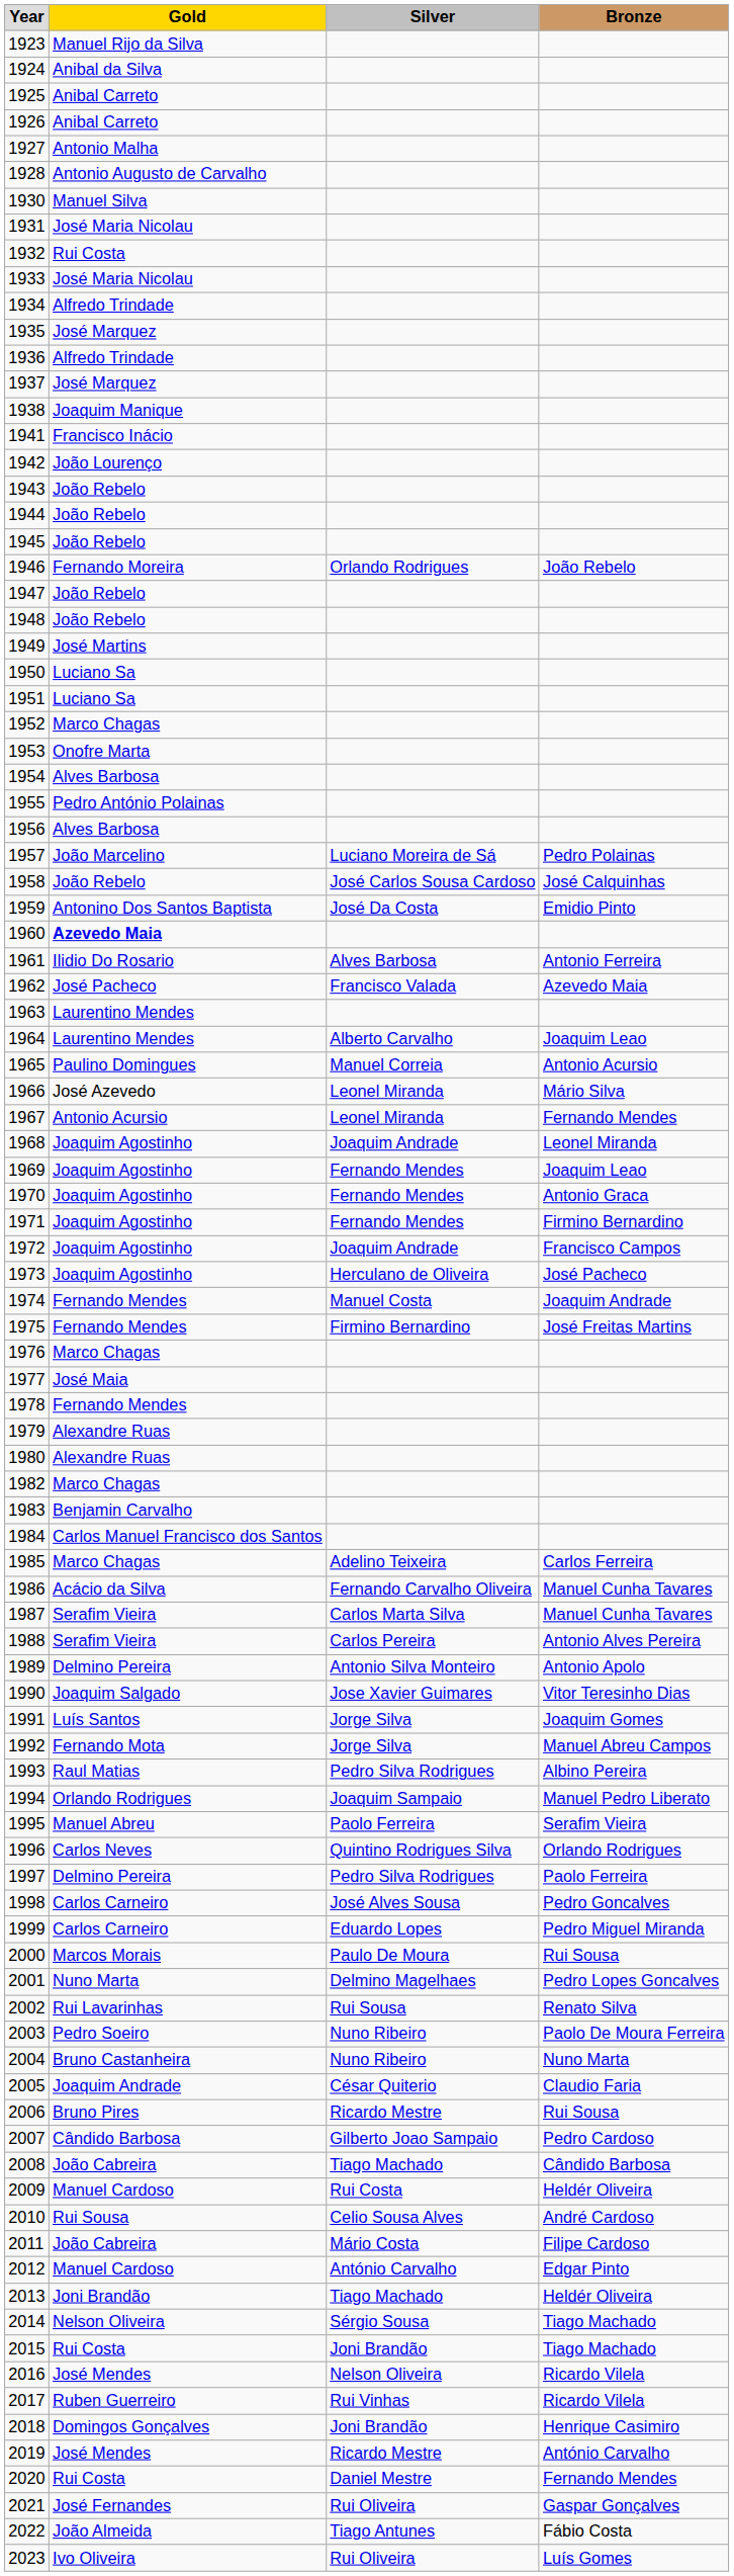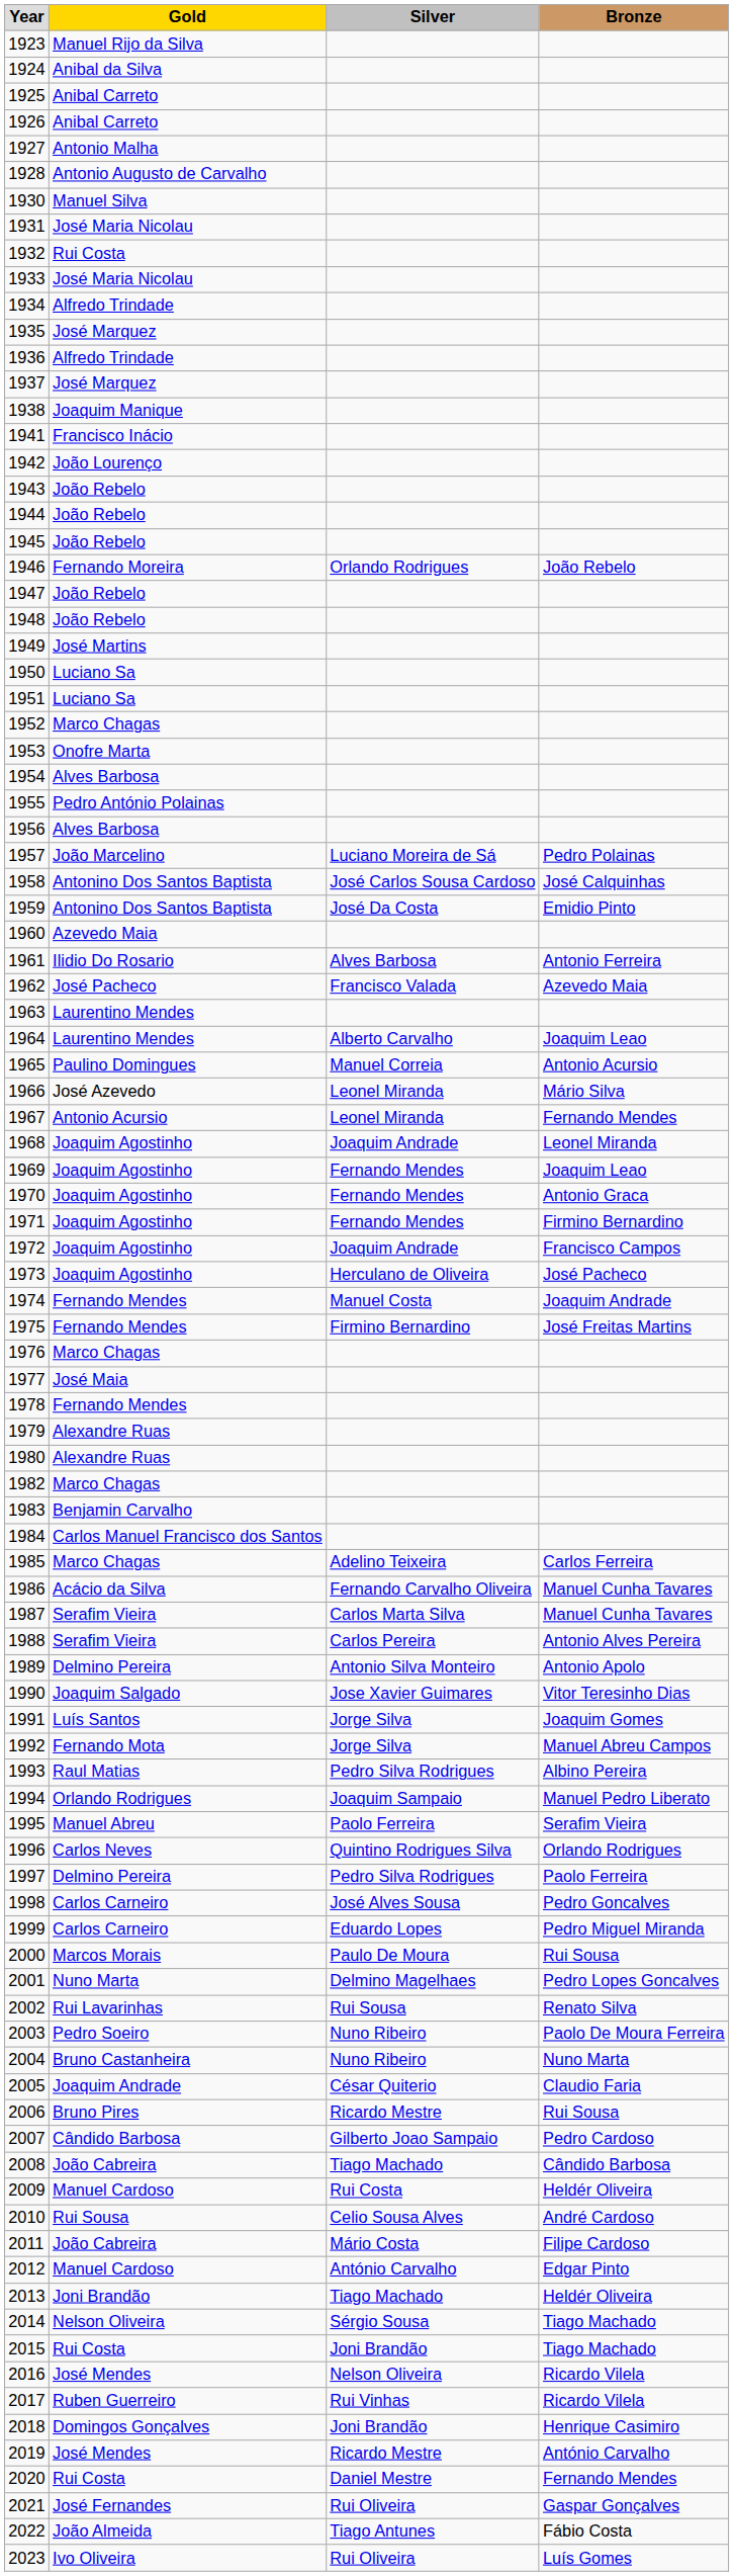 <table class="wikitable" style="text-align:left;">
 <tr style="text-align:center; background:#e4e4e4; font-weight:bold;">
 <td style="background:#ddd; ">Year</td>
 <td style="background:gold; ">Gold</td>
 <td style="background:silver; ">Silver</td>
 <td style="background:#c96; ">Bronze</td>
 </tr>
 <tr>
 <td>1923</td>
 <td><a href='#'>Manuel Rijo da Silva</a></td>
 <td></td>
 <td></td>
 </tr>
 <tr>
 <td>1924</td>
 <td><a href='#'>Anibal da Silva</a></td>
 <td></td>
 <td></td>
 </tr>
 <tr>
 <td>1925</td>
 <td><a href='#'>Anibal Carreto</a></td>
 <td></td>
 <td></td>
 </tr>
 <tr>
 <td>1926</td>
 <td><a href='#'>Anibal Carreto</a></td>
 <td></td>
 <td></td>
 </tr>
 <tr>
 <td>1927</td>
 <td><a href='#'>Antonio Malha</a></td>
 <td></td>
 <td></td>
 </tr>
 <tr>
 <td>1928</td>
 <td><a href='#'>Antonio Augusto de Carvalho</a></td>
 <td></td>
 <td></td>
 </tr>
 <tr>
 <td>1930</td>
 <td><a href='#'>Manuel Silva</a></td>
 <td></td>
 <td></td>
 </tr>
 <tr>
 <td>1931</td>
 <td><a href='#'>José Maria Nicolau</a></td>
 <td></td>
 <td></td>
 </tr>
 <tr>
 <td>1932</td>
 <td><a href='#'>Rui Costa</a></td>
 <td></td>
 <td></td>
 </tr>
 <tr>
 <td>1933</td>
 <td><a href='#'>José Maria Nicolau</a></td>
 <td></td>
 <td></td>
 </tr>
 <tr>
 <td>1934</td>
 <td><a href='#'>Alfredo Trindade</a></td>
 <td></td>
 <td></td>
 </tr>
 <tr>
 <td>1935</td>
 <td><a href='#'>José Marquez</a></td>
 <td></td>
 <td></td>
 </tr>
 <tr>
 <td>1936</td>
 <td><a href='#'>Alfredo Trindade</a></td>
 <td></td>
 <td></td>
 </tr>
 <tr>
 <td>1937</td>
 <td><a href='#'>José Marquez</a></td>
 <td></td>
 <td></td>
 </tr>
 <tr>
 <td>1938</td>
 <td><a href='#'>Joaquim Manique</a></td>
 <td></td>
 <td></td>
 </tr>
 <tr>
 <td>1941</td>
 <td><a href='#'>Francisco Inácio</a></td>
 <td></td>
 <td></td>
 </tr>
 <tr>
 <td>1942</td>
 <td><a href='#'>João Lourenço</a></td>
 <td></td>
 <td></td>
 </tr>
 <tr>
 <td>1943</td>
 <td><a href='#'>João Rebelo</a></td>
 <td></td>
 <td></td>
 </tr>
 <tr>
 <td>1944</td>
 <td><a href='#'>João Rebelo</a></td>
 <td></td>
 <td></td>
 </tr>
 <tr>
 <td>1945</td>
 <td><a href='#'>João Rebelo</a></td>
 <td></td>
 <td></td>
 </tr>
 <tr>
 <td>1946</td>
 <td><a href='#'>Fernando Moreira</a></td>
 <td><a href='#'>Orlando Rodrigues</a></td>
 <td><a href='#'>João Rebelo</a></td>
 </tr>
 <tr>
 <td>1947</td>
 <td><a href='#'>João Rebelo</a></td>
 <td></td>
 <td></td>
 </tr>
 <tr>
 <td>1948</td>
 <td><a href='#'>João Rebelo</a></td>
 <td></td>
 <td></td>
 </tr>
 <tr>
 <td>1949</td>
 <td><a href='#'>José Martins</a></td>
 <td></td>
 <td></td>
 </tr>
 <tr>
 <td>1950</td>
 <td><a href='#'>Luciano Sa</a></td>
 <td></td>
 <td></td>
 </tr>
 <tr>
 <td>1951</td>
 <td><a href='#'>Luciano Sa</a></td>
 <td></td>
 <td></td>
 </tr>
 <tr>
 <td>1952</td>
 <td><a href='#'>Marco Chagas</a></td>
 <td></td>
 <td></td>
 </tr>
 <tr>
 <td>1953</td>
 <td><a href='#'>Onofre Marta</a></td>
 <td></td>
 <td></td>
 </tr>
 <tr>
 <td>1954</td>
 <td><a href='#'>Alves Barbosa</a></td>
 <td></td>
 <td></td>
 </tr>
 <tr>
 <td>1955</td>
 <td><a href='#'>Pedro António Polainas</a></td>
 <td></td>
 <td></td>
 </tr>
 <tr>
 <td>1956</td>
 <td><a href='#'>Alves Barbosa</a></td>
 <td></td>
 <td></td>
 </tr>
 <tr>
 <td>1957</td>
 <td><a href='#'>João Marcelino</a></td>
 <td><a href='#'>Luciano Moreira de Sá</a></td>
 <td><a href='#'>Pedro Polainas</a></td>
 </tr>
 <tr>
 <td>1958</td>
-<td><a href='#'>João Rebelo</a></td>
+<td><a href='#'>Antonino Dos Santos Baptista</a></td>
 <td><a href='#'>José Carlos Sousa Cardoso</a></td>
 <td><a href='#'>José Calquinhas</a></td>
 </tr>
 <tr>
 <td>1959</td>
 <td><a href='#'>Antonino Dos Santos Baptista</a></td>
 <td><a href='#'>José Da Costa</a></td>
 <td><a href='#'>Emidio Pinto</a></td>
 </tr>
 <tr>
 <td>1960</td>
-<td><strong><a href='#'>Azevedo Maia</a></strong></td>
+<td><a href='#'>Azevedo Maia</a></td>
 <td></td>
 <td></td>
 </tr>
 <tr>
 <td>1961</td>
 <td><a href='#'>Ilidio Do Rosario</a></td>
 <td><a href='#'>Alves Barbosa</a></td>
 <td><a href='#'>Antonio Ferreira</a></td>
 </tr>
 <tr>
 <td>1962</td>
 <td><a href='#'>José Pacheco</a></td>
 <td><a href='#'>Francisco Valada</a></td>
 <td><a href='#'>Azevedo Maia</a></td>
 </tr>
 <tr>
 <td>1963</td>
 <td><a href='#'>Laurentino Mendes</a></td>
 <td></td>
 <td></td>
 </tr>
 <tr>
 <td>1964</td>
 <td><a href='#'>Laurentino Mendes</a></td>
 <td><a href='#'>Alberto Carvalho</a></td>
 <td><a href='#'>Joaquim Leao</a></td>
 </tr>
 <tr>
 <td>1965</td>
 <td><a href='#'>Paulino Domingues</a></td>
 <td><a href='#'>Manuel Correia</a></td>
 <td><a href='#'>Antonio Acursio</a></td>
 </tr>
 <tr>
 <td>1966</td>
 <td>José Azevedo</td>
 <td><a href='#'>Leonel Miranda</a></td>
 <td><a href='#'>Mário Silva</a></td>
 </tr>
 <tr>
 <td>1967</td>
 <td><a href='#'>Antonio Acursio</a></td>
 <td><a href='#'>Leonel Miranda</a></td>
 <td><a href='#'>Fernando Mendes</a></td>
 </tr>
 <tr>
 <td>1968</td>
 <td><a href='#'>Joaquim Agostinho</a></td>
 <td><a href='#'>Joaquim Andrade</a></td>
 <td><a href='#'>Leonel Miranda</a></td>
 </tr>
 <tr>
 <td>1969</td>
 <td><a href='#'>Joaquim Agostinho</a></td>
 <td><a href='#'>Fernando Mendes</a></td>
 <td><a href='#'>Joaquim Leao</a></td>
 </tr>
 <tr>
 <td>1970</td>
 <td><a href='#'>Joaquim Agostinho</a></td>
 <td><a href='#'>Fernando Mendes</a></td>
 <td><a href='#'>Antonio Graca</a></td>
 </tr>
 <tr>
 <td>1971</td>
 <td><a href='#'>Joaquim Agostinho</a></td>
 <td><a href='#'>Fernando Mendes</a></td>
 <td><a href='#'>Firmino Bernardino</a></td>
 </tr>
 <tr>
 <td>1972</td>
 <td><a href='#'>Joaquim Agostinho</a></td>
 <td><a href='#'>Joaquim Andrade</a></td>
 <td><a href='#'>Francisco Campos</a></td>
 </tr>
 <tr>
 <td>1973</td>
 <td><a href='#'>Joaquim Agostinho</a></td>
 <td><a href='#'>Herculano de Oliveira</a></td>
 <td><a href='#'>José Pacheco</a></td>
 </tr>
 <tr>
 <td>1974</td>
 <td><a href='#'>Fernando Mendes</a></td>
 <td><a href='#'>Manuel Costa</a></td>
 <td><a href='#'>Joaquim Andrade</a></td>
 </tr>
 <tr>
 <td>1975</td>
 <td><a href='#'>Fernando Mendes</a></td>
 <td><a href='#'>Firmino Bernardino</a></td>
 <td><a href='#'>José Freitas Martins</a></td>
 </tr>
 <tr>
 <td>1976</td>
 <td><a href='#'>Marco Chagas</a></td>
 <td></td>
 <td></td>
 </tr>
 <tr>
 <td>1977</td>
 <td><a href='#'>José Maia</a></td>
 <td></td>
 <td></td>
 </tr>
 <tr>
 <td>1978</td>
 <td><a href='#'>Fernando Mendes</a></td>
 <td></td>
 <td></td>
 </tr>
 <tr>
 <td>1979</td>
 <td><a href='#'>Alexandre Ruas</a></td>
 <td></td>
 <td></td>
 </tr>
 <tr>
 <td>1980</td>
 <td><a href='#'>Alexandre Ruas</a></td>
 <td></td>
 <td></td>
 </tr>
 <tr>
 <td>1982</td>
 <td><a href='#'>Marco Chagas</a></td>
 <td></td>
 <td></td>
 </tr>
 <tr>
 <td>1983</td>
 <td><a href='#'>Benjamin Carvalho</a></td>
 <td></td>
 <td></td>
 </tr>
 <tr>
 <td>1984</td>
 <td><a href='#'>Carlos Manuel Francisco dos Santos</a></td>
 <td></td>
 <td></td>
 </tr>
 <tr>
 <td>1985</td>
 <td><a href='#'>Marco Chagas</a></td>
 <td><a href='#'>Adelino Teixeira</a></td>
 <td><a href='#'>Carlos Ferreira</a></td>
 </tr>
 <tr>
 <td>1986</td>
 <td><a href='#'>Acácio da Silva</a></td>
 <td><a href='#'>Fernando Carvalho Oliveira</a></td>
 <td><a href='#'>Manuel Cunha Tavares</a></td>
 </tr>
 <tr>
 <td>1987</td>
 <td><a href='#'>Serafim Vieira</a></td>
 <td><a href='#'>Carlos Marta Silva</a></td>
 <td><a href='#'>Manuel Cunha Tavares</a></td>
 </tr>
 <tr>
 <td>1988</td>
 <td><a href='#'>Serafim Vieira</a></td>
 <td><a href='#'>Carlos Pereira</a></td>
 <td><a href='#'>Antonio Alves Pereira</a></td>
 </tr>
 <tr>
 <td>1989</td>
 <td><a href='#'>Delmino Pereira</a></td>
 <td><a href='#'>Antonio Silva Monteiro</a></td>
 <td><a href='#'>Antonio Apolo</a></td>
 </tr>
 <tr>
 <td>1990</td>
 <td><a href='#'>Joaquim Salgado</a></td>
 <td><a href='#'>Jose Xavier Guimares</a></td>
 <td><a href='#'>Vitor Teresinho Dias</a></td>
 </tr>
 <tr>
 <td>1991</td>
 <td><a href='#'>Luís Santos</a></td>
 <td><a href='#'>Jorge Silva</a></td>
 <td><a href='#'>Joaquim Gomes</a></td>
 </tr>
 <tr>
 <td>1992</td>
 <td><a href='#'>Fernando Mota</a></td>
 <td><a href='#'>Jorge Silva</a></td>
 <td><a href='#'>Manuel Abreu Campos</a></td>
 </tr>
 <tr>
 <td>1993</td>
 <td><a href='#'>Raul Matias</a></td>
 <td><a href='#'>Pedro Silva Rodrigues</a></td>
 <td><a href='#'>Albino Pereira</a></td>
 </tr>
 <tr>
 <td>1994</td>
 <td><a href='#'>Orlando Rodrigues</a></td>
 <td><a href='#'>Joaquim Sampaio</a></td>
 <td><a href='#'>Manuel Pedro Liberato</a></td>
 </tr>
 <tr>
 <td>1995</td>
 <td><a href='#'>Manuel Abreu</a></td>
 <td><a href='#'>Paolo Ferreira</a></td>
 <td><a href='#'>Serafim Vieira</a></td>
 </tr>
 <tr>
 <td>1996</td>
 <td><a href='#'>Carlos Neves</a></td>
 <td><a href='#'>Quintino Rodrigues Silva</a></td>
 <td><a href='#'>Orlando Rodrigues</a></td>
 </tr>
 <tr>
 <td>1997</td>
 <td><a href='#'>Delmino Pereira</a></td>
 <td><a href='#'>Pedro Silva Rodrigues</a></td>
 <td><a href='#'>Paolo Ferreira</a></td>
 </tr>
 <tr>
 <td>1998</td>
 <td><a href='#'>Carlos Carneiro</a></td>
 <td><a href='#'>José Alves Sousa</a></td>
 <td><a href='#'>Pedro Goncalves</a></td>
 </tr>
 <tr>
 <td>1999</td>
 <td><a href='#'>Carlos Carneiro</a></td>
 <td><a href='#'>Eduardo Lopes</a></td>
 <td><a href='#'>Pedro Miguel Miranda</a></td>
 </tr>
 <tr>
 <td>2000</td>
 <td><a href='#'>Marcos Morais</a></td>
 <td><a href='#'>Paulo De Moura</a></td>
 <td><a href='#'>Rui Sousa</a></td>
 </tr>
 <tr>
 <td>2001</td>
 <td><a href='#'>Nuno Marta</a></td>
 <td><a href='#'>Delmino Magelhaes</a></td>
 <td><a href='#'>Pedro Lopes Goncalves</a></td>
 </tr>
 <tr>
 <td>2002</td>
 <td><a href='#'>Rui Lavarinhas</a></td>
 <td><a href='#'>Rui Sousa</a></td>
 <td><a href='#'>Renato Silva</a></td>
 </tr>
 <tr>
 <td>2003</td>
 <td><a href='#'>Pedro Soeiro</a></td>
 <td><a href='#'>Nuno Ribeiro</a></td>
 <td><a href='#'>Paolo De Moura Ferreira</a></td>
 </tr>
 <tr>
 <td>2004</td>
 <td><a href='#'>Bruno Castanheira</a></td>
 <td><a href='#'>Nuno Ribeiro</a></td>
 <td><a href='#'>Nuno Marta</a></td>
 </tr>
 <tr>
 <td>2005</td>
 <td><a href='#'>Joaquim Andrade</a></td>
 <td><a href='#'>César Quiterio</a></td>
 <td><a href='#'>Claudio Faria</a></td>
 </tr>
 <tr>
 <td>2006</td>
 <td><a href='#'>Bruno Pires</a></td>
 <td><a href='#'>Ricardo Mestre</a></td>
 <td><a href='#'>Rui Sousa</a></td>
 </tr>
 <tr>
 <td>2007</td>
 <td><a href='#'>Cândido Barbosa</a></td>
 <td><a href='#'>Gilberto Joao Sampaio</a></td>
 <td><a href='#'>Pedro Cardoso</a></td>
 </tr>
 <tr>
 <td>2008</td>
 <td><a href='#'>João Cabreira</a></td>
 <td><a href='#'>Tiago Machado</a></td>
 <td><a href='#'>Cândido Barbosa</a></td>
 </tr>
 <tr>
 <td>2009</td>
 <td><a href='#'>Manuel Cardoso</a></td>
 <td><a href='#'>Rui Costa</a></td>
 <td><a href='#'>Heldér Oliveira</a></td>
 </tr>
 <tr>
 <td>2010</td>
 <td><a href='#'>Rui Sousa</a></td>
 <td><a href='#'>Celio Sousa Alves</a></td>
 <td><a href='#'>André Cardoso</a></td>
 </tr>
 <tr>
 <td>2011</td>
 <td><a href='#'>João Cabreira</a></td>
 <td><a href='#'>Mário Costa</a></td>
 <td><a href='#'>Filipe Cardoso</a></td>
 </tr>
 <tr>
 <td>2012</td>
 <td><a href='#'>Manuel Cardoso</a></td>
 <td><a href='#'>António Carvalho</a></td>
 <td><a href='#'>Edgar Pinto</a></td>
 </tr>
 <tr>
 <td>2013</td>
 <td><a href='#'>Joni Brandão</a></td>
 <td><a href='#'>Tiago Machado</a></td>
 <td><a href='#'>Heldér Oliveira</a></td>
 </tr>
 <tr>
 <td>2014</td>
 <td><a href='#'>Nelson Oliveira</a></td>
 <td><a href='#'>Sérgio Sousa</a></td>
 <td><a href='#'>Tiago Machado</a></td>
 </tr>
 <tr>
 <td>2015</td>
 <td><a href='#'>Rui Costa</a></td>
 <td><a href='#'>Joni Brandão</a></td>
 <td><a href='#'>Tiago Machado</a></td>
 </tr>
 <tr>
 <td>2016</td>
 <td><a href='#'>José Mendes</a></td>
 <td><a href='#'>Nelson Oliveira</a></td>
 <td><a href='#'>Ricardo Vilela</a></td>
 </tr>
 <tr>
 <td>2017</td>
 <td><a href='#'>Ruben Guerreiro</a></td>
 <td><a href='#'>Rui Vinhas</a></td>
 <td><a href='#'>Ricardo Vilela</a></td>
 </tr>
 <tr>
 <td>2018</td>
 <td><a href='#'>Domingos Gonçalves</a></td>
 <td><a href='#'>Joni Brandão</a></td>
 <td><a href='#'>Henrique Casimiro</a></td>
 </tr>
 <tr>
 <td>2019</td>
 <td><a href='#'>José Mendes</a></td>
 <td><a href='#'>Ricardo Mestre</a></td>
 <td><a href='#'>António Carvalho</a></td>
 </tr>
 <tr>
 <td>2020</td>
 <td><a href='#'>Rui Costa</a></td>
 <td><a href='#'>Daniel Mestre</a></td>
 <td><a href='#'>Fernando Mendes</a></td>
 </tr>
 <tr>
 <td>2021</td>
 <td><a href='#'>José Fernandes</a></td>
 <td><a href='#'>Rui Oliveira</a></td>
 <td><a href='#'>Gaspar Gonçalves</a></td>
 </tr>
 <tr>
 <td>2022</td>
 <td><a href='#'>João Almeida</a></td>
 <td><a href='#'>Tiago Antunes</a></td>
 <td>Fábio Costa</td>
 </tr>
 <tr>
 <td>2023</td>
 <td><a href='#'>Ivo Oliveira</a></td>
 <td><a href='#'>Rui Oliveira</a></td>
 <td><a href='#'>Luís Gomes</a></td>
 </tr>
 </table>
